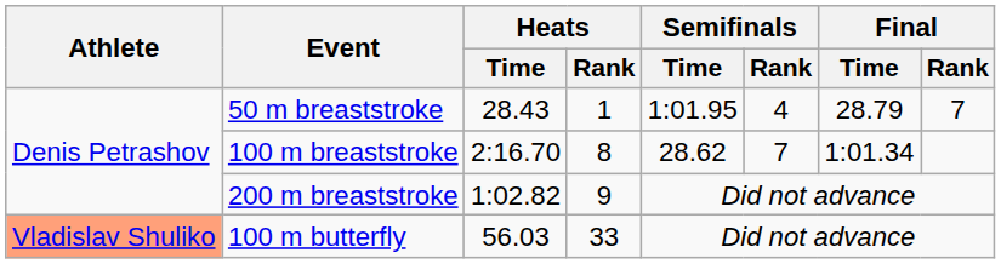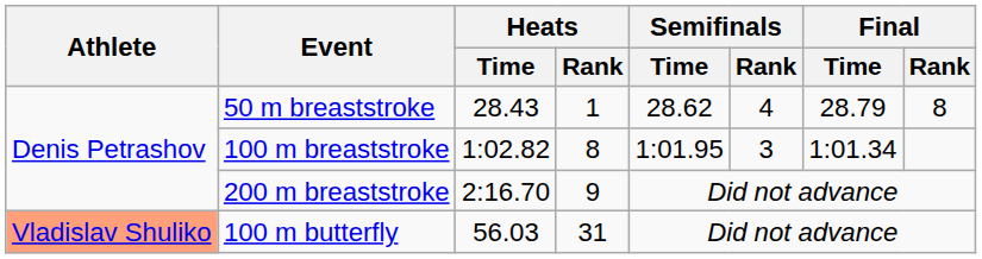 <table class=wikitable style="text-align:center;font-size:90%">
 <tr>
 <th rowspan=2>Athlete</th>
 <th rowspan=2>Event</th>
 <th colspan=2>Heats</th>
 <th colspan=2>Semifinals</th>
 <th colspan=2>Final</th>
 </tr>
 <tr style="font-size:95%">
 <th>Time</th>
 <th>Rank</th>
 <th>Time</th>
 <th>Rank</th>
 <th>Time</th>
 <th>Rank</th>
 </tr>
 <tr>
 <td rowspan=3 align=left><a href='#'>Denis Petrashov</a></td>
 <td align=left><a href='#'>50 m breaststroke</a></td>
 <td>28.43</td>
 <td>1</td>
-<td>1:01.95</td>
+<td>28.62</td>
 <td>4</td>
 <td>28.79</td>
-<td>7</td>
+<td>8</td>
 </tr>
 <tr>
 <td align=left><a href='#'>100 m breaststroke</a></td>
-<td>2:16.70</td>
+<td>1:02.82</td>
 <td>8</td>
-<td>28.62</td>
-<td>7</td>
+<td>1:01.95</td>
+<td>3</td>
 <td>1:01.34</td>
 <td></td>
 </tr>
 <tr>
 <td align=left><a href='#'>200 m breaststroke</a></td>
-<td>1:02.82</td>
+<td>2:16.70</td>
 <td>9</td>
 <td Colspan=4><em>Did not advance</em></td>
 </tr>
 <tr>
 <td style="background: lightsalmon;"><a href='#'>Vladislav Shuliko</a></td>
 <td align=left><a href='#'>100 m butterfly</a></td>
 <td>56.03</td>
-<td>33</td>
+<td>31</td>
 <td Colspan=4><em>Did not advance</em></td>
 </tr>
 </table>
